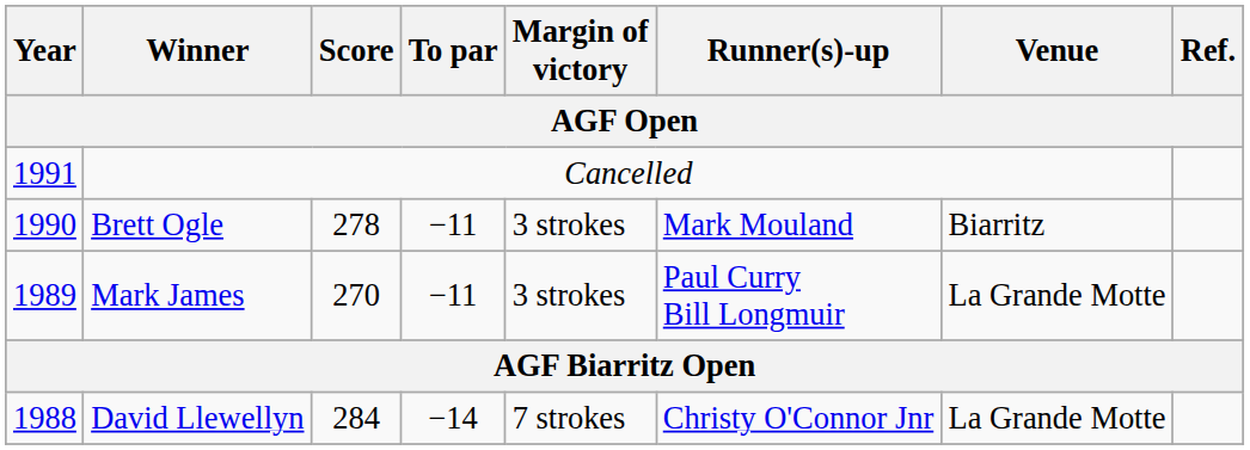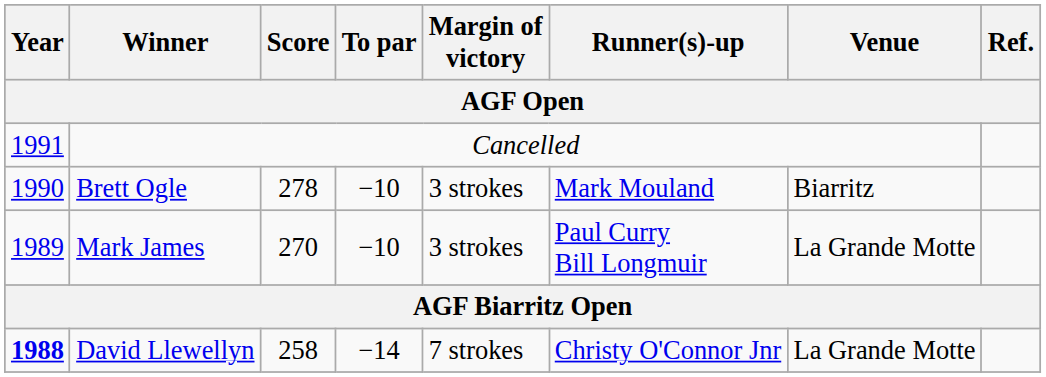 <table class="wikitable" style="font-size:95%">
 <tr>
 <th>Year</th>
 <th>Winner</th>
 <th>Score</th>
 <th>To par</th>
 <th>Margin of<br>victory</th>
 <th>Runner(s)-up</th>
 <th>Venue</th>
 <th>Ref.</th>
 </tr>
 <tr>
 <th colspan=9>AGF Open</th>
 </tr>
 <tr>
 <td><a href='#'>1991</a></td>
 <td colspan=6 align=center><em>Cancelled</em></td>
 <td></td>
 </tr>
 <tr>
 <td><a href='#'>1990</a></td>
 <td> <a href='#'>Brett Ogle</a></td>
 <td align=center>278</td>
-<td align=center>−11</td>
+<td align=center>−10</td>
 <td>3 strokes</td>
 <td> <a href='#'>Mark Mouland</a></td>
 <td>Biarritz</td>
 <td></td>
 </tr>
 <tr>
 <td><a href='#'>1989</a></td>
 <td> <a href='#'>Mark James</a></td>
 <td align=center>270</td>
-<td align=center>−11</td>
+<td align=center>−10</td>
 <td>3 strokes</td>
 <td> <a href='#'>Paul Curry</a><br> <a href='#'>Bill Longmuir</a></td>
 <td>La Grande Motte</td>
 <td></td>
 </tr>
 <tr>
 <th colspan=9>AGF Biarritz Open</th>
 </tr>
 <tr>
-<td><a href='#'>1988</a></td>
+<td><strong><a href='#'>1988</a></strong></td>
 <td> <a href='#'>David Llewellyn</a></td>
-<td align=center>284</td>
+<td align=center>258</td>
 <td align=center>−14</td>
 <td>7 strokes</td>
 <td> <a href='#'>Christy O'Connor Jnr</a></td>
 <td>La Grande Motte</td>
 <td></td>
 </tr>
 </table>
